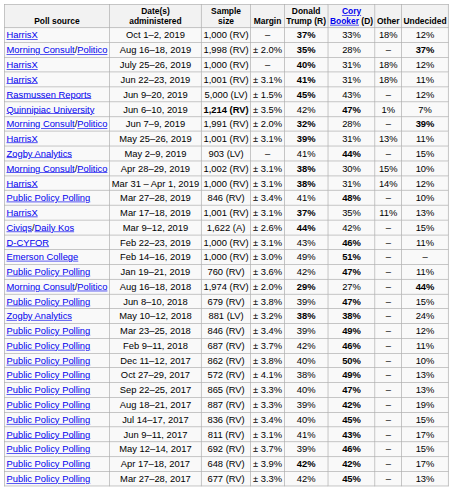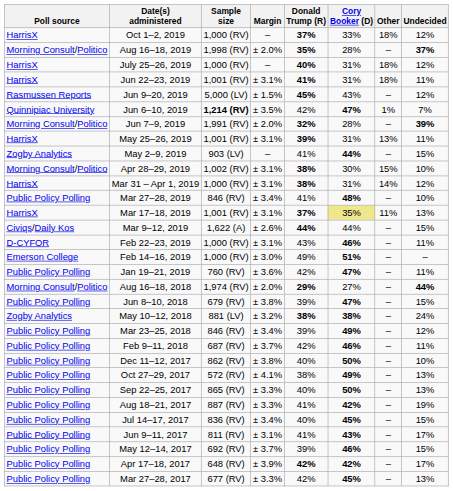 <table class="wikitable sortable" style="font-size:90%;text-align:center;">
 <tr valign=bottom style="font-size:90%;">
 <th>Poll source</th>
 <th>Date(s)<br>administered</th>
 <th>Sample<br>size</th>
 <th>Margin<br></th>
 <th>Donald<br>Trump (R)</th>
 <th><a href='#'>Cory<br>Booker</a> (D)</th>
 <th>Other</th>
 <th>Undecided</th>
 </tr>
 <tr>
 <td style="text-align:left;"><a href='#'>HarrisX</a></td>
 <td>Oct 1–2, 2019</td>
 <td>1,000 (RV)</td>
 <td>–</td>
 <td><strong>37%</strong></td>
 <td>33%</td>
 <td>18%</td>
 <td>12%</td>
 </tr>
 <tr>
 <td style="text-align:left;"><a href='#'>Morning Consult</a>/<a href='#'>Politico</a></td>
 <td>Aug 16–18, 2019</td>
 <td>1,998 (RV)</td>
 <td>± 2.0%</td>
 <td><strong>35%</strong></td>
 <td>28%</td>
 <td>–</td>
 <td><strong>37%</strong></td>
 </tr>
 <tr>
 <td style="text-align:left;"><a href='#'>HarrisX</a></td>
 <td>July 25–26, 2019</td>
 <td>1,000 (RV)</td>
 <td>–</td>
 <td><strong>40%</strong></td>
 <td>31%</td>
 <td>18%</td>
 <td>12%</td>
 </tr>
 <tr>
 <td style="text-align:left;"><a href='#'>HarrisX</a></td>
 <td>Jun 22–23, 2019</td>
 <td>1,001 (RV)</td>
 <td>± 3.1%</td>
 <td><strong>41%</strong></td>
 <td>31%</td>
 <td>18%</td>
 <td>11%</td>
 </tr>
 <tr>
 <td style="text-align:left;"><a href='#'>Rasmussen Reports</a></td>
 <td>Jun 9–20, 2019</td>
 <td>5,000 (LV)</td>
 <td>± 1.5%</td>
 <td><strong>45%</strong></td>
 <td>43%</td>
 <td>–</td>
 <td>12%</td>
 </tr>
 <tr>
 <td style="text-align:left;"><a href='#'>Quinnipiac University</a></td>
 <td>Jun 6–10, 2019</td>
 <td><strong>1,214 (RV)</strong></td>
 <td>± 3.5%</td>
 <td>42%</td>
 <td><strong>47%</strong></td>
 <td>1%</td>
 <td>7%</td>
 </tr>
 <tr>
 <td style="text-align:left;"><a href='#'>Morning Consult</a>/<a href='#'>Politico</a></td>
 <td>Jun 7–9, 2019</td>
 <td>1,991 (RV)</td>
 <td>± 2.0%</td>
 <td><strong>32%</strong></td>
 <td>28%</td>
 <td>–</td>
 <td><strong>39%</strong></td>
 </tr>
 <tr>
 <td style="text-align:left;"><a href='#'>HarrisX</a></td>
 <td>May 25–26, 2019</td>
 <td>1,001 (RV)</td>
 <td>± 3.1%</td>
 <td><strong>39%</strong></td>
 <td>31%</td>
 <td>13%</td>
 <td>11%</td>
 </tr>
 <tr>
 <td style="text-align:left;"><a href='#'>Zogby Analytics</a></td>
 <td>May 2–9, 2019</td>
 <td>903 (LV)</td>
 <td>–</td>
 <td>41%</td>
 <td><strong>44%</strong></td>
 <td>–</td>
 <td>15%</td>
 </tr>
 <tr>
 <td style="text-align:left;"><a href='#'>Morning Consult</a>/<a href='#'>Politico</a></td>
 <td>Apr 28–29, 2019</td>
 <td>1,002 (RV)</td>
 <td>± 3.1%</td>
 <td><strong>38%</strong></td>
 <td>30%</td>
 <td>15%</td>
 <td>10%</td>
 </tr>
 <tr>
 <td style="text-align:left;"><a href='#'>HarrisX</a></td>
 <td>Mar 31 – Apr 1, 2019</td>
 <td>1,000 (RV)</td>
 <td>± 3.1%</td>
 <td><strong>38%</strong></td>
 <td>31%</td>
 <td>14%</td>
 <td>12%</td>
 </tr>
 <tr>
 <td style="text-align:left;"><a href='#'>Public Policy Polling</a></td>
 <td>Mar 27–28, 2019</td>
 <td>846 (RV)</td>
 <td>± 3.4%</td>
 <td>41%</td>
 <td><strong>48%</strong></td>
 <td>–</td>
 <td>10%</td>
 </tr>
 <tr>
 <td style="text-align:left;"><a href='#'>HarrisX</a></td>
 <td>Mar 17–18, 2019</td>
 <td>1,001 (RV)</td>
 <td>± 3.1%</td>
 <td><strong>37%</strong></td>
-<td>35%</td>
+<td style="background: khaki;">35%</td>
 <td>11%</td>
 <td>13%</td>
 </tr>
 <tr>
 <td style="text-align:left;"><a href='#'>Civiqs</a>/<a href='#'>Daily Kos</a></td>
 <td>Mar 9–12, 2019</td>
 <td>1,622 (A)</td>
 <td>± 2.6%</td>
 <td><strong>44%</strong></td>
-<td>42%</td>
+<td>44%</td>
 <td>–</td>
 <td>15%</td>
 </tr>
 <tr>
 <td style="text-align:left;"><a href='#'>D-CYFOR</a></td>
 <td>Feb 22–23, 2019</td>
 <td>1,000 (RV)</td>
 <td>± 3.1%</td>
 <td>43%</td>
 <td><strong>46%</strong></td>
 <td>–</td>
 <td>11%</td>
 </tr>
 <tr>
 <td style="text-align:left;"><a href='#'>Emerson College</a></td>
 <td>Feb 14–16, 2019</td>
 <td>1,000 (RV)</td>
 <td>± 3.0%</td>
 <td>49%</td>
 <td><strong>51%</strong></td>
 <td>–</td>
 <td>–</td>
 </tr>
 <tr>
 <td style="text-align:left;"><a href='#'>Public Policy Polling</a></td>
 <td>Jan 19–21, 2019</td>
 <td>760 (RV)</td>
 <td>± 3.6%</td>
 <td>42%</td>
 <td><strong>47%</strong></td>
 <td>–</td>
 <td>11%</td>
 </tr>
 <tr>
 <td style="text-align:left;"><a href='#'>Morning Consult</a>/<a href='#'>Politico</a></td>
 <td>Aug 16–18, 2018</td>
 <td>1,974 (RV)</td>
 <td>± 2.0%</td>
 <td><strong>29%</strong></td>
 <td>27%</td>
 <td>–</td>
 <td><strong>44%</strong></td>
 </tr>
 <tr>
 <td style="text-align:left;"><a href='#'>Public Policy Polling</a></td>
 <td>Jun 8–10, 2018</td>
 <td>679 (RV)</td>
 <td>± 3.8%</td>
 <td>39%</td>
 <td><strong>47%</strong></td>
 <td>–</td>
 <td>15%</td>
 </tr>
 <tr>
 <td style="text-align:left;"><a href='#'>Zogby Analytics</a></td>
 <td>May 10–12, 2018</td>
 <td>881 (LV)</td>
 <td>± 3.2%</td>
 <td><strong>38%</strong></td>
 <td><strong>38%</strong></td>
 <td>–</td>
 <td>24%</td>
 </tr>
 <tr>
 <td style="text-align:left;"><a href='#'>Public Policy Polling</a></td>
 <td>Mar 23–25, 2018</td>
 <td>846 (RV)</td>
 <td>± 3.4%</td>
 <td>39%</td>
 <td><strong>49%</strong></td>
 <td>–</td>
 <td>12%</td>
 </tr>
 <tr>
 <td style="text-align:left;"><a href='#'>Public Policy Polling</a></td>
 <td>Feb 9–11, 2018</td>
 <td>687 (RV)</td>
 <td>± 3.7%</td>
 <td>42%</td>
 <td><strong>46%</strong></td>
 <td>–</td>
 <td>11%</td>
 </tr>
 <tr>
 <td style="text-align:left;"><a href='#'>Public Policy Polling</a></td>
 <td>Dec 11–12, 2017</td>
 <td>862 (RV)</td>
 <td>± 3.8%</td>
 <td>40%</td>
 <td><strong>50%</strong></td>
 <td>–</td>
 <td>10%</td>
 </tr>
 <tr>
 <td style="text-align:left;"><a href='#'>Public Policy Polling</a></td>
 <td>Oct 27–29, 2017</td>
 <td>572 (RV)</td>
 <td>± 4.1%</td>
 <td>38%</td>
 <td><strong>49%</strong></td>
 <td>–</td>
 <td>13%</td>
 </tr>
 <tr>
 <td style="text-align:left;"><a href='#'>Public Policy Polling</a></td>
 <td>Sep 22–25, 2017</td>
 <td>865 (RV)</td>
 <td>± 3.3%</td>
 <td>40%</td>
-<td><strong>47%</strong></td>
+<td><strong>50%</strong></td>
 <td>–</td>
 <td>13%</td>
 </tr>
 <tr>
 <td style="text-align:left;"><a href='#'>Public Policy Polling</a></td>
 <td>Aug 18–21, 2017</td>
 <td>887 (RV)</td>
 <td>± 3.3%</td>
-<td>39%</td>
+<td>41%</td>
 <td><strong>42%</strong></td>
 <td>–</td>
 <td>19%</td>
 </tr>
 <tr>
 <td style="text-align:left;"><a href='#'>Public Policy Polling</a></td>
 <td>Jul 14–17, 2017</td>
 <td>836 (RV)</td>
 <td>± 3.4%</td>
 <td>40%</td>
 <td><strong>45%</strong></td>
 <td>–</td>
 <td>15%</td>
 </tr>
 <tr>
 <td style="text-align:left;"><a href='#'>Public Policy Polling</a></td>
 <td>Jun 9–11, 2017</td>
 <td>811 (RV)</td>
 <td>± 3.1%</td>
 <td>41%</td>
 <td><strong>43%</strong></td>
 <td>–</td>
 <td>17%</td>
 </tr>
 <tr>
 <td style="text-align:left;"><a href='#'>Public Policy Polling</a></td>
 <td>May 12–14, 2017</td>
 <td>692 (RV)</td>
 <td>± 3.7%</td>
 <td>39%</td>
 <td><strong>46%</strong></td>
 <td>–</td>
 <td>15%</td>
 </tr>
 <tr>
 <td style="text-align:left;"><a href='#'>Public Policy Polling</a></td>
 <td>Apr 17–18, 2017</td>
 <td>648 (RV)</td>
 <td>± 3.9%</td>
 <td><strong>42%</strong></td>
 <td><strong>42%</strong></td>
 <td>–</td>
 <td>17%</td>
 </tr>
 <tr>
 <td style="text-align:left;"><a href='#'>Public Policy Polling</a></td>
 <td>Mar 27–28, 2017</td>
 <td>677 (RV)</td>
 <td>± 3.3%</td>
 <td>42%</td>
 <td><strong>45%</strong></td>
 <td>–</td>
 <td>13%</td>
 </tr>
 </table>
